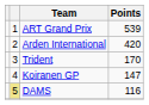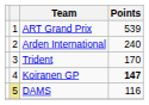 <table class="wikitable" style="font-size: 85%;">
 <tr>
 <th></th>
 <th></th>
 <th>Team</th>
 <th>Points</th>
 </tr>
 <tr>
 <td align="left"></td>
 <td align="center">1</td>
 <td> <a href='#'>ART Grand Prix</a></td>
 <td align="right">539</td>
 </tr>
 <tr>
 <td align="left"></td>
 <td align="center">2</td>
 <td> <a href='#'>Arden International</a></td>
-<td align="right">420</td>
+<td align="right">240</td>
 </tr>
 <tr>
 <td align="left"></td>
 <td align="center">3</td>
 <td> <a href='#'>Trident</a></td>
 <td align="right">170</td>
 </tr>
 <tr>
 <td align="left"></td>
 <td align="center">4</td>
 <td> <a href='#'>Koiranen GP</a></td>
-<td align="right">147</td>
+<td align="right"><strong>147</strong></td>
 </tr>
 <tr>
 <td align="left"></td>
 <td align="center" style="background: khaki;">5</td>
 <td> <a href='#'>DAMS</a></td>
 <td align="right">116</td>
 </tr>
 <tr>
 </tr>
 </table>
